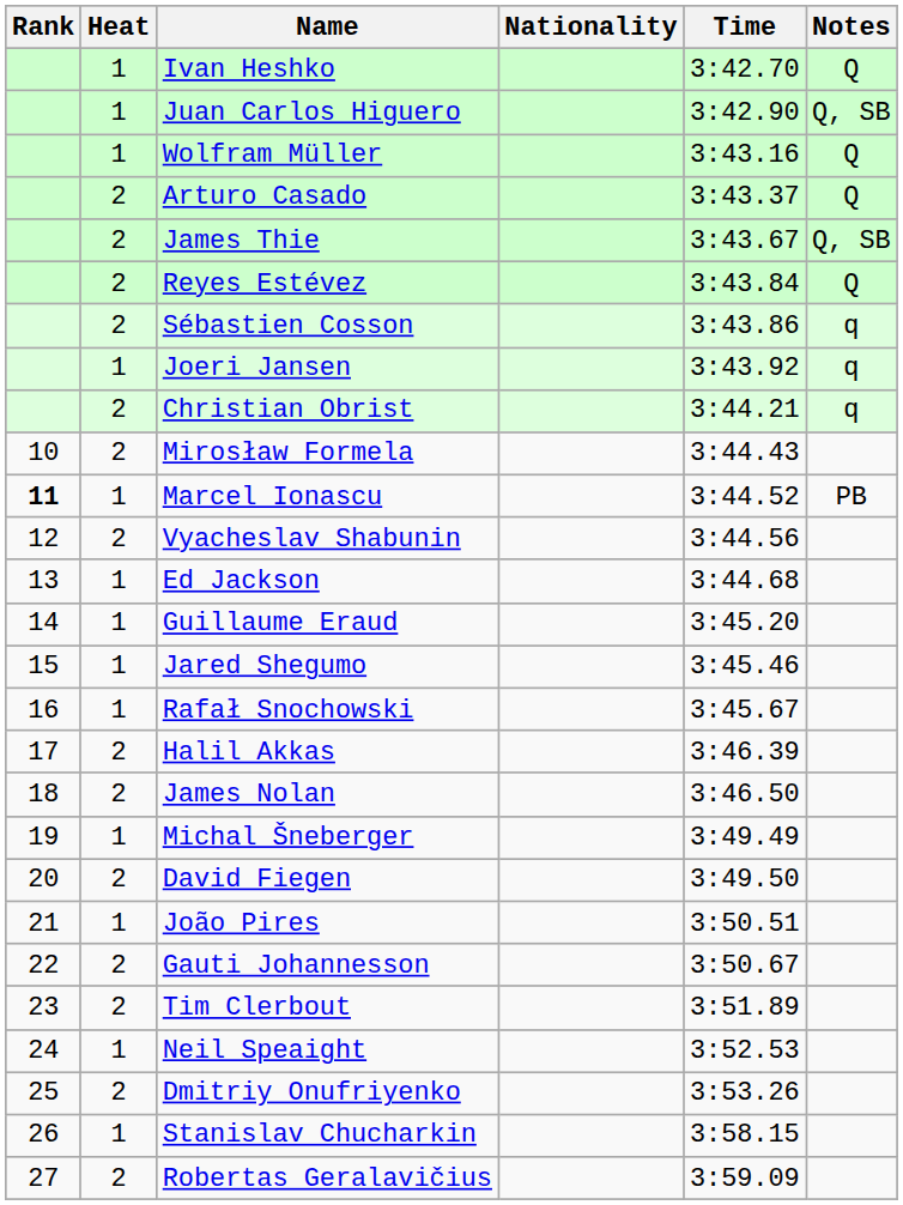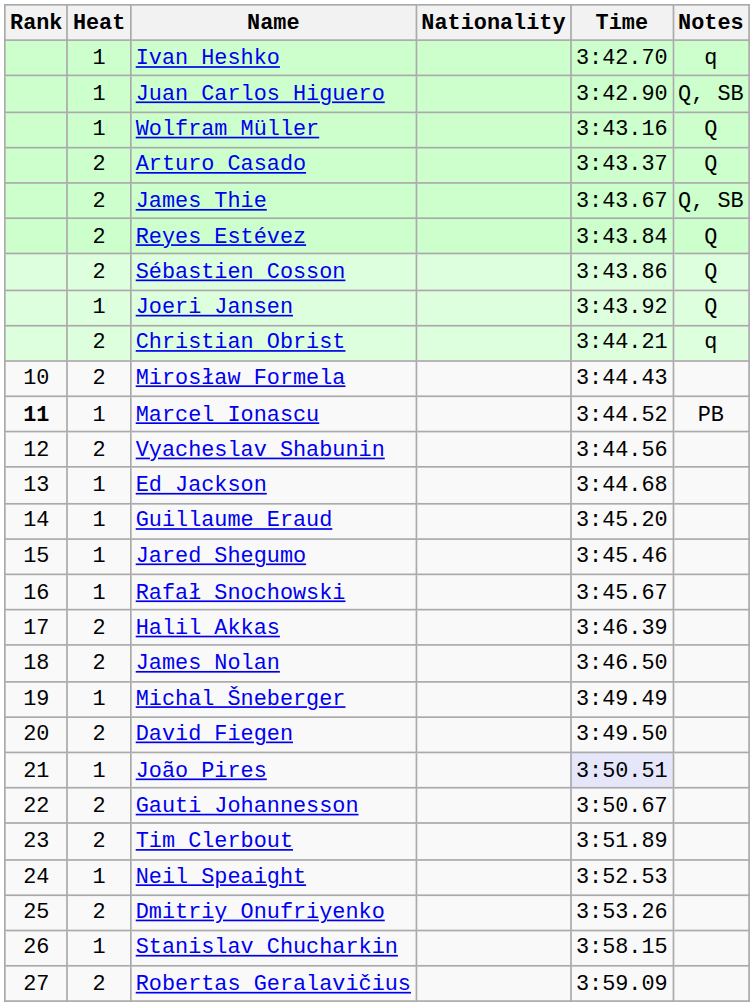 <table class="wikitable sortable" style="text-align:center">
 <tr>
 <th>Rank</th>
 <th>Heat</th>
 <th>Name</th>
 <th>Nationality</th>
 <th>Time</th>
 <th>Notes</th>
 </tr>
 <tr bgcolor=ccffcc>
 <td></td>
 <td>1</td>
 <td align="left"><a href='#'>Ivan Heshko</a></td>
 <td align=left></td>
 <td>3:42.70</td>
-<td>Q</td>
+<td>q</td>
 </tr>
 <tr bgcolor=ccffcc>
 <td></td>
 <td>1</td>
 <td align="left"><a href='#'>Juan Carlos Higuero</a></td>
 <td align=left></td>
 <td>3:42.90</td>
 <td>Q, SB</td>
 </tr>
 <tr bgcolor=ccffcc>
 <td></td>
 <td>1</td>
 <td align="left"><a href='#'>Wolfram Müller</a></td>
 <td align=left></td>
 <td>3:43.16</td>
 <td>Q</td>
 </tr>
 <tr bgcolor=ccffcc>
 <td></td>
 <td>2</td>
 <td align="left"><a href='#'>Arturo Casado</a></td>
 <td align=left></td>
 <td>3:43.37</td>
 <td>Q</td>
 </tr>
 <tr bgcolor=ccffcc>
 <td></td>
 <td>2</td>
 <td align="left"><a href='#'>James Thie</a></td>
 <td align=left></td>
 <td>3:43.67</td>
 <td>Q, SB</td>
 </tr>
 <tr bgcolor=ccffcc>
 <td></td>
 <td>2</td>
 <td align="left"><a href='#'>Reyes Estévez</a></td>
 <td align=left></td>
 <td>3:43.84</td>
 <td>Q</td>
 </tr>
 <tr bgcolor=ddffdd>
 <td></td>
 <td>2</td>
 <td align="left"><a href='#'>Sébastien Cosson</a></td>
 <td align=left></td>
 <td>3:43.86</td>
-<td>q</td>
+<td>Q</td>
 </tr>
 <tr bgcolor=ddffdd>
 <td></td>
 <td>1</td>
 <td align="left"><a href='#'>Joeri Jansen</a></td>
 <td align=left></td>
 <td>3:43.92</td>
-<td>q</td>
+<td>Q</td>
 </tr>
 <tr bgcolor=ddffdd>
 <td></td>
 <td>2</td>
 <td align="left"><a href='#'>Christian Obrist</a></td>
 <td align=left></td>
 <td>3:44.21</td>
 <td>q</td>
 </tr>
 <tr>
 <td>10</td>
 <td>2</td>
 <td align="left"><a href='#'>Mirosław Formela</a></td>
 <td align=left></td>
 <td>3:44.43</td>
 <td></td>
 </tr>
 <tr>
 <td><strong>11</strong></td>
 <td>1</td>
 <td align="left"><a href='#'>Marcel Ionascu</a></td>
 <td align=left></td>
 <td>3:44.52</td>
 <td>PB</td>
 </tr>
 <tr>
 <td>12</td>
 <td>2</td>
 <td align="left"><a href='#'>Vyacheslav Shabunin</a></td>
 <td align=left></td>
 <td>3:44.56</td>
 <td></td>
 </tr>
 <tr>
 <td>13</td>
 <td>1</td>
 <td align="left"><a href='#'>Ed Jackson</a></td>
 <td align=left></td>
 <td>3:44.68</td>
 <td></td>
 </tr>
 <tr>
 <td>14</td>
 <td>1</td>
 <td align="left"><a href='#'>Guillaume Eraud</a></td>
 <td align=left></td>
 <td>3:45.20</td>
 <td></td>
 </tr>
 <tr>
 <td>15</td>
 <td>1</td>
 <td align="left"><a href='#'>Jared Shegumo</a></td>
 <td align=left></td>
 <td>3:45.46</td>
 <td></td>
 </tr>
 <tr>
 <td>16</td>
 <td>1</td>
 <td align="left"><a href='#'>Rafał Snochowski</a></td>
 <td align=left></td>
 <td>3:45.67</td>
 <td></td>
 </tr>
 <tr>
 <td>17</td>
 <td>2</td>
 <td align="left"><a href='#'>Halil Akkas</a></td>
 <td align=left></td>
 <td>3:46.39</td>
 <td></td>
 </tr>
 <tr>
 <td>18</td>
 <td>2</td>
 <td align="left"><a href='#'>James Nolan</a></td>
 <td align=left></td>
 <td>3:46.50</td>
 <td></td>
 </tr>
 <tr>
 <td>19</td>
 <td>1</td>
 <td align="left"><a href='#'>Michal Šneberger</a></td>
 <td align=left></td>
 <td>3:49.49</td>
 <td></td>
 </tr>
 <tr>
 <td>20</td>
 <td>2</td>
 <td align="left"><a href='#'>David Fiegen</a></td>
 <td align=left></td>
 <td>3:49.50</td>
 <td></td>
 </tr>
 <tr>
 <td>21</td>
 <td>1</td>
 <td align="left"><a href='#'>João Pires</a></td>
 <td align=left></td>
-<td>3:50.51</td>
+<td style="background: lavender;">3:50.51</td>
 <td></td>
 </tr>
 <tr>
 <td>22</td>
 <td>2</td>
 <td align="left"><a href='#'>Gauti Johannesson</a></td>
 <td align=left></td>
 <td>3:50.67</td>
 <td></td>
 </tr>
 <tr>
 <td>23</td>
 <td>2</td>
 <td align="left"><a href='#'>Tim Clerbout</a></td>
 <td align=left></td>
 <td>3:51.89</td>
 <td></td>
 </tr>
 <tr>
 <td>24</td>
 <td>1</td>
 <td align="left"><a href='#'>Neil Speaight</a></td>
 <td align=left></td>
 <td>3:52.53</td>
 <td></td>
 </tr>
 <tr>
 <td>25</td>
 <td>2</td>
 <td align="left"><a href='#'>Dmitriy Onufriyenko</a></td>
 <td align=left></td>
 <td>3:53.26</td>
 <td></td>
 </tr>
 <tr>
 <td>26</td>
 <td>1</td>
 <td align="left"><a href='#'>Stanislav Chucharkin</a></td>
 <td align=left></td>
 <td>3:58.15</td>
 <td></td>
 </tr>
 <tr>
 <td>27</td>
 <td>2</td>
 <td align="left"><a href='#'>Robertas Geralavičius</a></td>
 <td align=left></td>
 <td>3:59.09</td>
 <td></td>
 </tr>
 </table>
